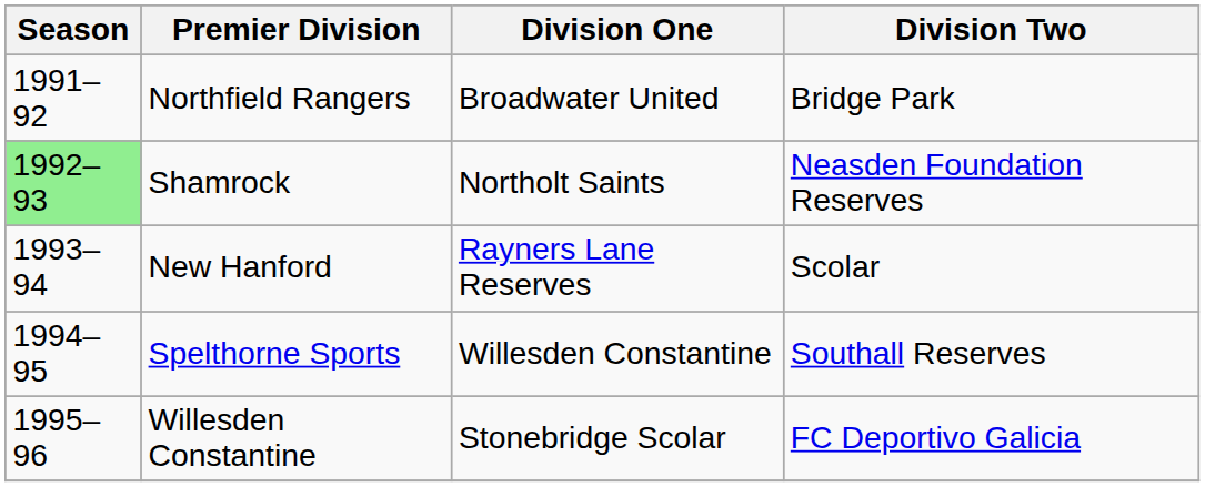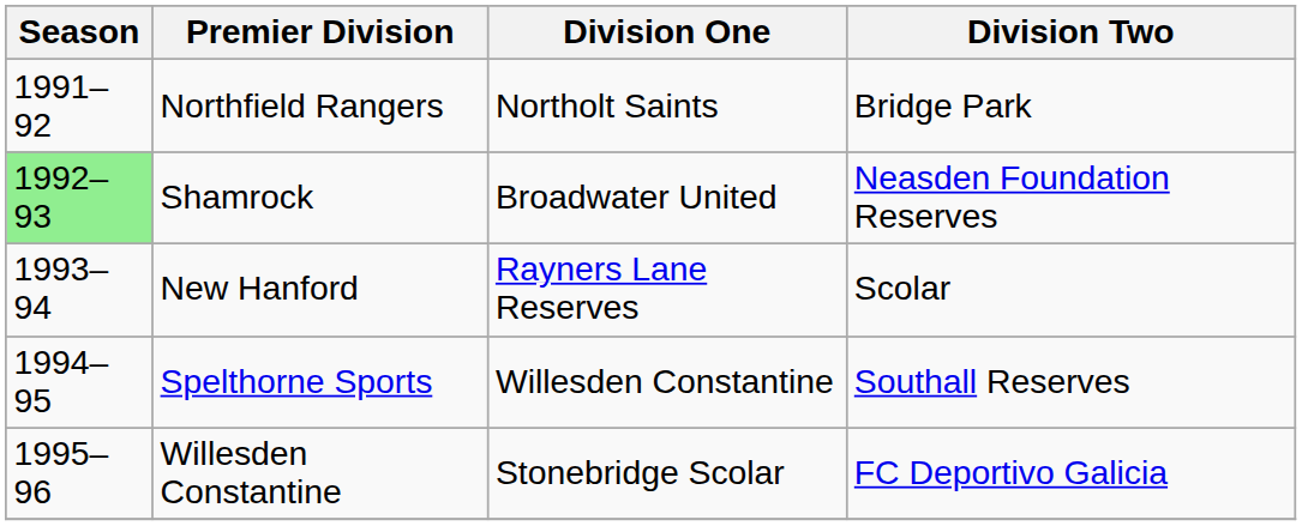 <table class="wikitable">
 <tr>
 <th><strong>Season</strong></th>
 <th><strong>Premier Division</strong></th>
 <th><strong>Division One</strong></th>
 <th><strong>Division Two</strong></th>
 </tr>
 <tr>
 <td>1991–92</td>
 <td>Northfield Rangers</td>
-<td>Broadwater United</td>
+<td>Northolt Saints</td>
 <td>Bridge Park</td>
 </tr>
 <tr>
 <td style="background: lightgreen;">1992–93</td>
 <td>Shamrock</td>
-<td>Northolt Saints</td>
+<td>Broadwater United</td>
 <td><a href='#'>Neasden Foundation</a> Reserves</td>
 </tr>
 <tr>
 <td>1993–94</td>
 <td>New Hanford</td>
 <td><a href='#'>Rayners Lane</a> Reserves</td>
 <td>Scolar</td>
 </tr>
 <tr>
 <td>1994–95</td>
 <td><a href='#'>Spelthorne Sports</a></td>
 <td>Willesden Constantine</td>
 <td><a href='#'>Southall</a> Reserves</td>
 </tr>
 <tr>
 <td>1995–96</td>
 <td>Willesden Constantine</td>
 <td>Stonebridge Scolar</td>
 <td><a href='#'>FC Deportivo Galicia</a></td>
 </tr>
 <tr>
 </tr>
 </table>
